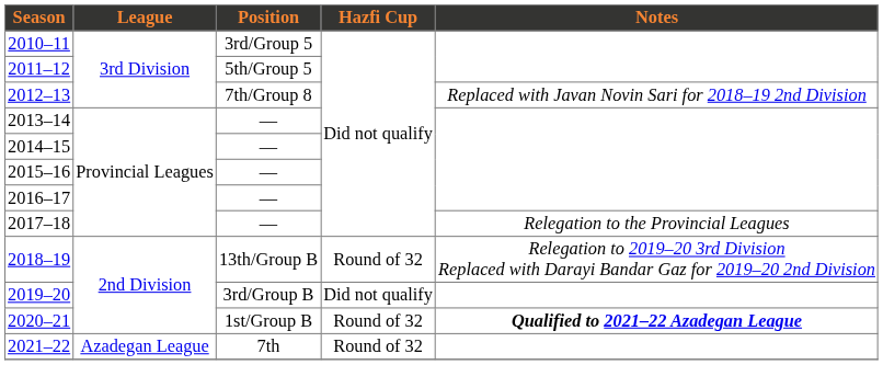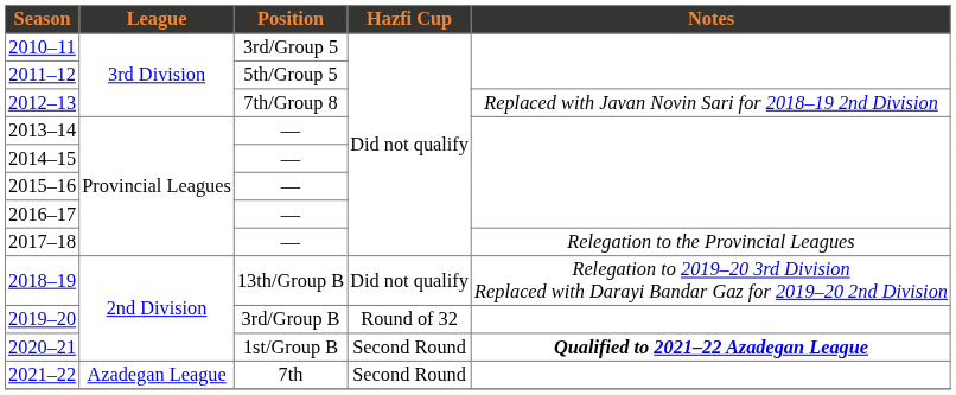 <table border="1" cellpadding="2" style="border-collapse:collapse; text-align:center; font-size:normal;">
 <tr style="background:#343432;color:#F58432;">
 <th>Season</th>
 <th>League</th>
 <th>Position</th>
 <th>Hazfi Cup</th>
 <th>Notes</th>
 </tr>
 <tr>
 <td><a href='#'>2010–11</a></td>
 <td rowspan=3><a href='#'>3rd Division</a></td>
 <td>3rd/Group 5</td>
 <td rowspan=8>Did not qualify</td>
 </tr>
 <tr>
 <td><a href='#'>2011–12</a></td>
 <td>5th/Group 5</td>
 </tr>
 <tr>
 <td><a href='#'>2012–13</a></td>
 <td>7th/Group 8</td>
 <td><em>Replaced with Javan Novin Sari for <a href='#'>2018–19 2nd Division</a></em></td>
 </tr>
 <tr>
 <td>2013–14</td>
 <td rowspan=5>Provincial Leagues</td>
 <td>—</td>
 </tr>
 <tr>
 <td>2014–15</td>
 <td>—</td>
 </tr>
 <tr>
 <td>2015–16</td>
 <td>—</td>
 </tr>
 <tr>
 <td>2016–17</td>
 <td>—</td>
 </tr>
 <tr>
 <td>2017–18</td>
 <td>—</td>
 <td><em>Relegation to the Provincial Leagues</em></td>
 </tr>
 <tr>
 <td><a href='#'>2018–19</a></td>
 <td rowspan=3><a href='#'>2nd Division</a></td>
 <td>13th/Group B</td>
-<td>Round of 32</td>
+<td>Did not qualify</td>
 <td><em>Relegation to <a href='#'>2019–20 3rd Division</a><br>Replaced with Darayi Bandar Gaz for <a href='#'>2019–20 2nd Division</a></em></td>
 </tr>
 <tr>
 <td><a href='#'>2019–20</a></td>
 <td>3rd/Group B</td>
-<td>Did not qualify</td>
+<td>Round of 32</td>
 <td></td>
 </tr>
 <tr>
 <td><a href='#'>2020–21</a></td>
 <td>1st/Group B</td>
-<td>Round of 32</td>
+<td>Second Round</td>
 <td><strong><em>Qualified to <a href='#'>2021–22 Azadegan League</a></em></strong></td>
 </tr>
 <tr>
 <td><a href='#'>2021–22</a></td>
 <td><a href='#'>Azadegan League</a></td>
 <td>7th</td>
-<td>Round of 32</td>
+<td>Second Round</td>
 <td></td>
 </tr>
 <tr>
 </tr>
 </table>
